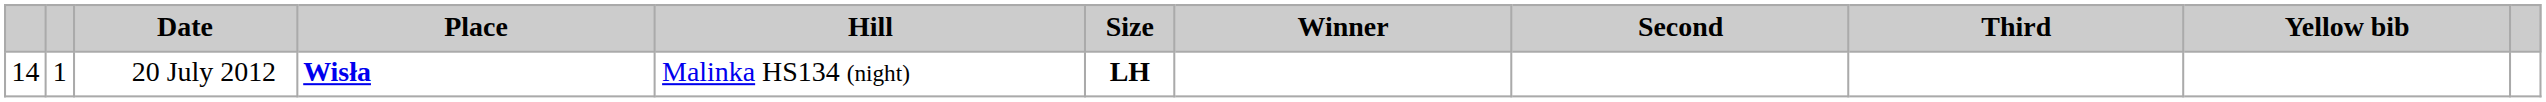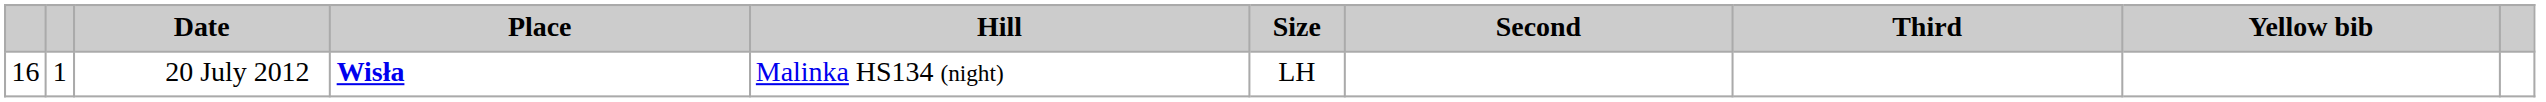 <table class="wikitable plainrowheaders" style="background:#fff; font-size:86%; line-height:16px; border:grey solid 1px; border-collapse:collapse;">
 <tr style="background:#ccc; text-align:center;">
 <th scope="col" style="background:#ccc; width=20 px;"></th>
 <th scope="col" style="background:#ccc; width=30 px;"></th>
 <th scope="col" style="background:#ccc; width:120px;">Date</th>
 <th scope="col" style="background:#ccc; width:200px;">Place</th>
 <th scope="col" style="background:#ccc; width:240px;">Hill</th>
 <th scope="col" style="background:#ccc; width:40px;">Size</th>
-<th scope="col" style="background:#ccc; width:185px;">Winner</th>
 <th scope="col" style="background:#ccc; width:185px;">Second</th>
 <th scope="col" style="background:#ccc; width:185px;">Third</th>
 <th scope="col" style="background:#ccc; width:180px;">Yellow bib</th>
 <th scope="col" style="background:#ccc; width:10px;"></th>
 </tr>
 <tr>
-<td align=center>14</td>
+<td align=center>16</td>
 <td align=center>1</td>
 <td align=right>20 July 2012  </td>
 <td><strong> <a href='#'>Wisła</a></strong></td>
 <td><a href='#'>Malinka</a> HS134 <small>(night)</small></td>
-<td align=center><strong>LH</strong></td>
-<td></td>
+<td align=center>LH</td>
 <td></td>
 <td></td>
 <td></td>
 <td></td>
 </tr>
 </table>
